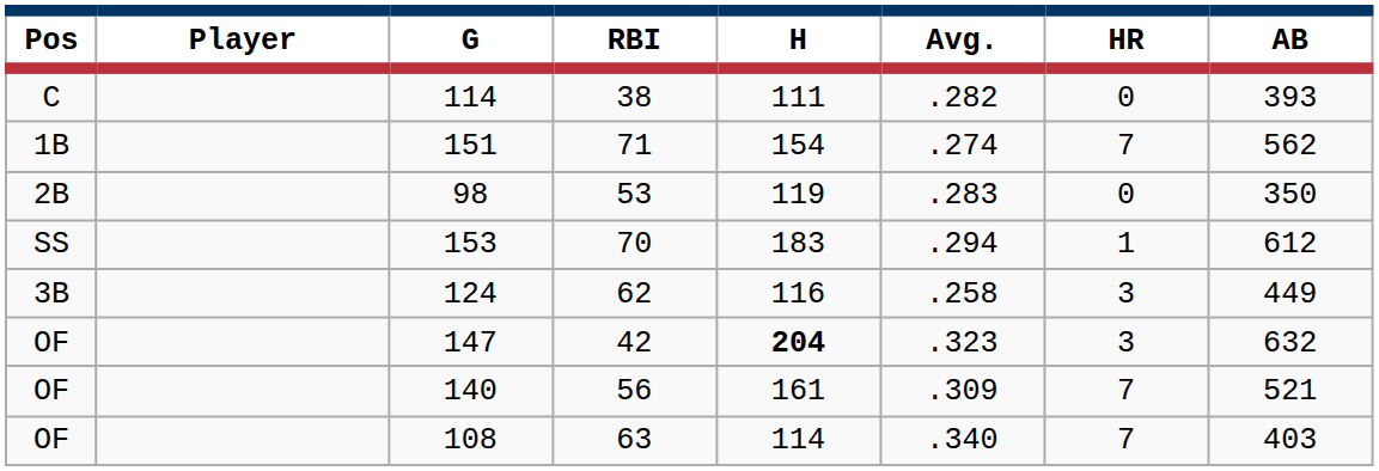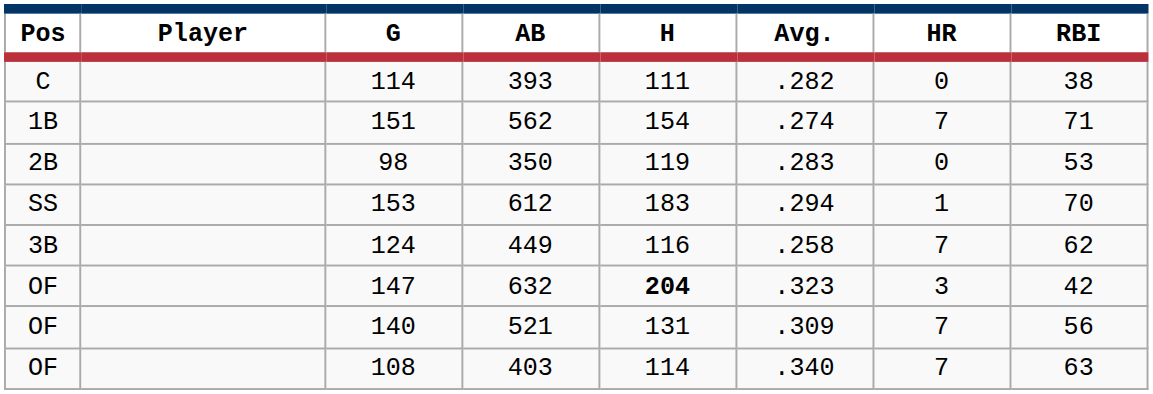 <table class="wikitable sortable">
 <tr>
 <th style="background:#FFFFFF; border-top:#023465 5px solid; border-bottom:#ba313c 5px solid;" width="5%">Pos</th>
 <th style="background:#FFFFFF; border-top:#023465 5px solid; border-bottom:#ba313c 5px solid;" width="16%">Player</th>
 <th style="background:#FFFFFF; border-top:#023465 5px solid; border-bottom:#ba313c 5px solid;" width="9%">G</th>
-<th style="background:#FFFFFF; border-top:#023465 5px solid; border-bottom:#ba313c 5px solid;" width="9%">RBI</th>
+<th style="background:#FFFFFF; border-top:#023465 5px solid; border-bottom:#ba313c 5px solid;" width="9%">AB</th>
 <th style="background:#FFFFFF; border-top:#023465 5px solid; border-bottom:#ba313c 5px solid;" width="9%">H</th>
 <th style="background:#FFFFFF; border-top:#023465 5px solid; border-bottom:#ba313c 5px solid;" width="9%">Avg.</th>
 <th style="background:#FFFFFF; border-top:#023465 5px solid; border-bottom:#ba313c 5px solid;" width="9%">HR</th>
-<th style="background:#FFFFFF; border-top:#023465 5px solid; border-bottom:#ba313c 5px solid;" width="9%">AB</th>
+<th style="background:#FFFFFF; border-top:#023465 5px solid; border-bottom:#ba313c 5px solid;" width="9%">RBI</th>
 </tr>
 <tr align="center">
 <td>C</td>
 <td></td>
 <td>114</td>
-<td>38</td>
+<td>393</td>
 <td>111</td>
 <td>.282</td>
 <td>0</td>
-<td>393</td>
+<td>38</td>
 </tr>
 <tr align="center">
 <td>1B</td>
 <td></td>
 <td>151</td>
-<td>71</td>
+<td>562</td>
 <td>154</td>
 <td>.274</td>
 <td>7</td>
-<td>562</td>
+<td>71</td>
 </tr>
 <tr align="center">
 <td>2B</td>
 <td></td>
 <td>98</td>
-<td>53</td>
+<td>350</td>
 <td>119</td>
 <td>.283</td>
 <td>0</td>
-<td>350</td>
+<td>53</td>
 </tr>
 <tr align="center">
 <td>SS</td>
 <td></td>
 <td>153</td>
-<td>70</td>
+<td>612</td>
 <td>183</td>
 <td>.294</td>
 <td>1</td>
-<td>612</td>
+<td>70</td>
 </tr>
 <tr align="center">
 <td>3B</td>
 <td></td>
 <td>124</td>
-<td>62</td>
+<td>449</td>
 <td>116</td>
 <td>.258</td>
-<td>3</td>
-<td>449</td>
+<td>7</td>
+<td>62</td>
 </tr>
 <tr align="center">
 <td>OF</td>
 <td></td>
 <td>147</td>
-<td>42</td>
+<td>632</td>
 <td><strong>204</strong></td>
 <td>.323</td>
 <td>3</td>
-<td>632</td>
+<td>42</td>
 </tr>
 <tr align="center">
 <td>OF</td>
 <td></td>
 <td>140</td>
-<td>56</td>
-<td>161</td>
+<td>521</td>
+<td>131</td>
 <td>.309</td>
 <td>7</td>
-<td>521</td>
+<td>56</td>
 </tr>
 <tr align="center">
 <td>OF</td>
 <td></td>
 <td>108</td>
-<td>63</td>
+<td>403</td>
 <td>114</td>
 <td>.340</td>
 <td>7</td>
-<td>403</td>
+<td>63</td>
 </tr>
 </table>
